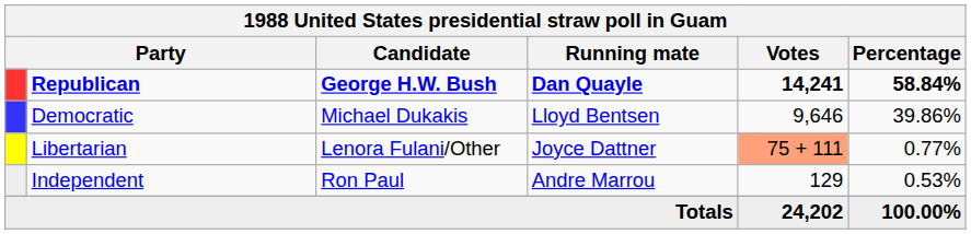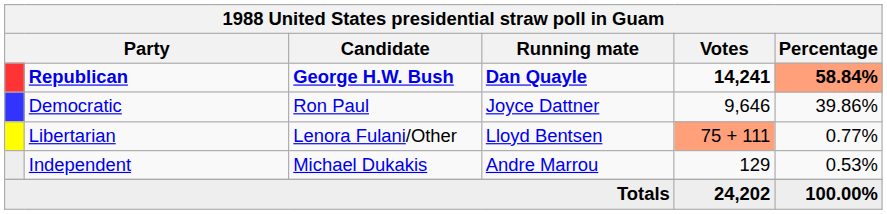 <table class="wikitable">
 <tr>
 <th colspan="6">1988 United States presidential straw poll in Guam</th>
 </tr>
 <tr>
 <th colspan="2" style="width: 15em">Party</th>
 <th style="width: 10em">Candidate</th>
 <th style="width: 10em">Running mate</th>
 <th style="width: 5em">Votes</th>
 <th style="width: 5em">Percentage</th>
 </tr>
 <tr>
 <th style="background:#f33; width:3px;"></th>
 <td style="width: 130px"><a href='#'><strong>Republican</strong></a></td>
 <td><strong><a href='#'>George H.W. Bush</a></strong></td>
 <td><strong><a href='#'>Dan Quayle</a></strong></td>
 <td style="text-align:right;"><strong>14,241</strong></td>
-<td style="text-align:right;"><strong>58.84%</strong></td>
+<td style="background: lightsalmon; text-align:right;"><strong>58.84%</strong></td>
 </tr>
 <tr>
 <th style="background:#33f; width:3px;"></th>
 <td style="width: 130px"><a href='#'>Democratic</a></td>
-<td><a href='#'>Michael Dukakis</a></td>
-<td><a href='#'>Lloyd Bentsen</a></td>
+<td><a href='#'>Ron Paul</a></td>
+<td><a href='#'>Joyce Dattner</a></td>
 <td style="text-align:right;">9,646</td>
 <td style="text-align:right;">39.86%</td>
 </tr>
 <tr>
 <th style="background:#ff0; width:3px;"></th>
 <td style="width: 130px"><a href='#'>Libertarian</a></td>
 <td><a href='#'>Lenora Fulani</a>/Other</td>
-<td><a href='#'>Joyce Dattner</a></td>
+<td><a href='#'>Lloyd Bentsen</a></td>
 <td style="background: lightsalmon; text-align:right;">75 + 111</td>
 <td style="text-align:right;">0.77%</td>
 </tr>
 <tr>
 <th style="background:#eee; width:3px;"></th>
 <td style="width: 130px"><a href='#'>Independent</a></td>
-<td><a href='#'>Ron Paul</a></td>
+<td><a href='#'>Michael Dukakis</a></td>
 <td><a href='#'>Andre Marrou</a></td>
 <td style="text-align:right;">129</td>
 <td style="text-align:right;">0.53%</td>
 </tr>
 <tr>
 </tr>
 <tr style="background:#eee; text-align:right;">
 <td colspan="4"><strong>Totals</strong></td>
 <td><strong>24,202</strong></td>
 <td><strong>100.00%</strong></td>
 </tr>
 </table>
